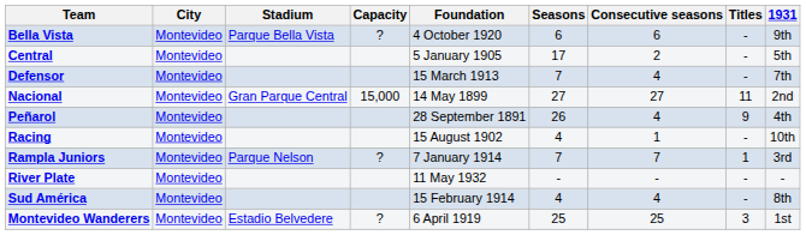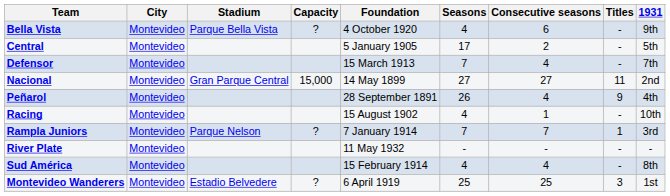 <table class="wikitable">
 <tr>
 <th>Team</th>
 <th>City</th>
 <th>Stadium</th>
 <th>Capacity</th>
 <th>Foundation</th>
 <th>Seasons</th>
 <th>Consecutive seasons</th>
 <th>Titles</th>
 <th><a href='#'>1931</a></th>
 </tr>
 <tr bgcolor=#D8E2EE>
 <td> <strong><a href='#'>Bella Vista</a></strong></td>
 <td> <a href='#'>Montevideo</a></td>
 <td><a href='#'>Parque Bella Vista</a></td>
 <td align=center>?</td>
 <td>4 October 1920</td>
-<td align=center>6</td>
+<td align=center>4</td>
 <td align=center>6</td>
 <td align=center>-</td>
 <td align=center>9th</td>
 </tr>
 <tr bgcolor=#F3F5F7>
 <td> <strong><a href='#'>Central</a></strong></td>
 <td> <a href='#'>Montevideo</a></td>
 <td></td>
 <td align=center></td>
 <td>5 January 1905</td>
 <td align=center>17</td>
 <td align=center>2</td>
 <td align=center>-</td>
 <td align=center>5th</td>
 </tr>
 <tr bgcolor=#D8E2EE>
 <td><strong><a href='#'>Defensor</a></strong></td>
 <td> <a href='#'>Montevideo</a></td>
 <td></td>
 <td align=center></td>
 <td>15 March 1913</td>
 <td align=center>7</td>
 <td align=center>4</td>
 <td align=center>-</td>
 <td align=center>7th</td>
 </tr>
 <tr bgcolor=#F3F5F7>
 <td> <strong><a href='#'>Nacional</a></strong></td>
 <td> <a href='#'>Montevideo</a></td>
 <td><a href='#'>Gran Parque Central</a></td>
 <td align=center>15,000</td>
 <td>14 May 1899</td>
 <td align=center>27</td>
 <td align=center>27</td>
 <td align=center>11</td>
 <td align=center>2nd</td>
 </tr>
 <tr bgcolor=#D8E2EE>
 <td> <strong><a href='#'>Peñarol</a></strong></td>
 <td> <a href='#'>Montevideo</a></td>
 <td></td>
 <td align=center></td>
 <td>28 September 1891</td>
 <td align=center>26</td>
 <td align=center>4</td>
 <td align=center>9</td>
 <td align=center>4th</td>
 </tr>
 <tr bgcolor=#F3F5F7>
 <td> <strong><a href='#'>Racing</a></strong></td>
 <td> <a href='#'>Montevideo</a></td>
 <td></td>
 <td align=center></td>
 <td>15 August 1902</td>
 <td align=center>4</td>
 <td align=center>1</td>
 <td align=center>-</td>
 <td align=center>10th</td>
 </tr>
 <tr bgcolor=#D8E2EE>
 <td> <strong><a href='#'>Rampla Juniors</a></strong></td>
 <td> <a href='#'>Montevideo</a></td>
 <td><a href='#'>Parque Nelson</a></td>
 <td align=center>?</td>
 <td>7 January 1914</td>
 <td align=center>7</td>
 <td align=center>7</td>
 <td align=center>1</td>
 <td align=center>3rd</td>
 </tr>
 <tr bgcolor=#F3F5F7>
 <td> <strong><a href='#'>River Plate</a></strong></td>
 <td> <a href='#'>Montevideo</a></td>
 <td></td>
 <td align=center></td>
 <td>11 May 1932</td>
 <td align=center>-</td>
 <td align=center>-</td>
 <td align=center>-</td>
 <td align=center>-</td>
 </tr>
 <tr bgcolor=#D8E2EE>
 <td> <strong><a href='#'>Sud América</a></strong></td>
 <td> <a href='#'>Montevideo</a></td>
 <td></td>
 <td align=center></td>
 <td>15 February 1914</td>
 <td align=center>4</td>
 <td align=center>4</td>
 <td align=center>-</td>
 <td align=center>8th</td>
 </tr>
 <tr bgcolor=#F3F5F7>
 <td> <strong><a href='#'>Montevideo Wanderers</a></strong></td>
 <td> <a href='#'>Montevideo</a></td>
 <td><a href='#'>Estadio Belvedere</a></td>
 <td align=center>?</td>
 <td>6 April 1919</td>
 <td align=center>25</td>
 <td align=center>25</td>
 <td align=center>3</td>
 <td align=center>1st</td>
 </tr>
 </table>
